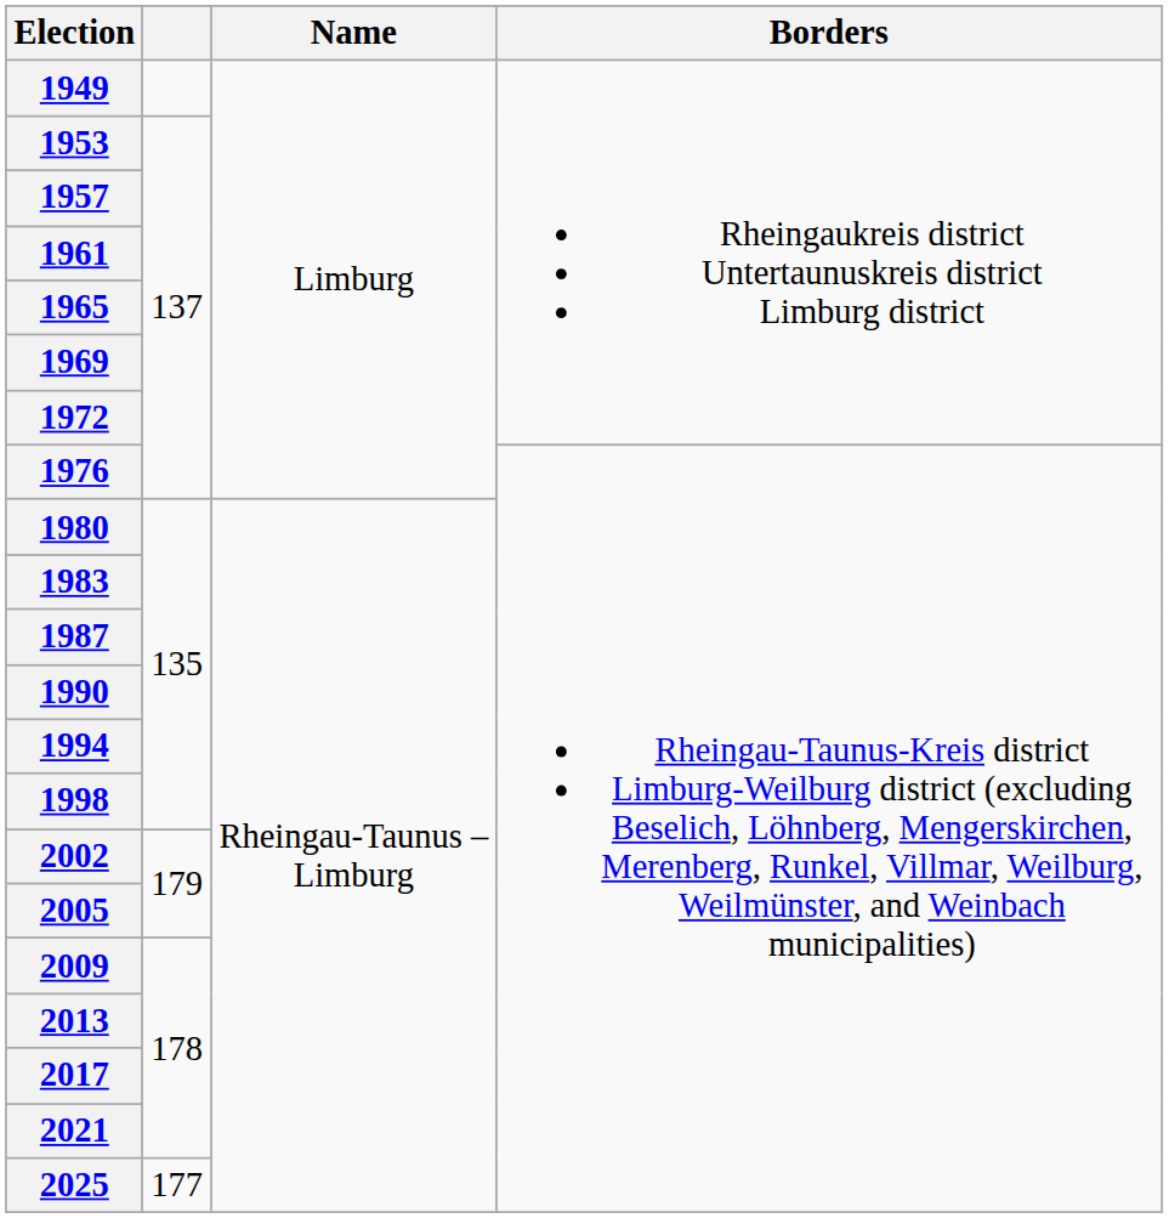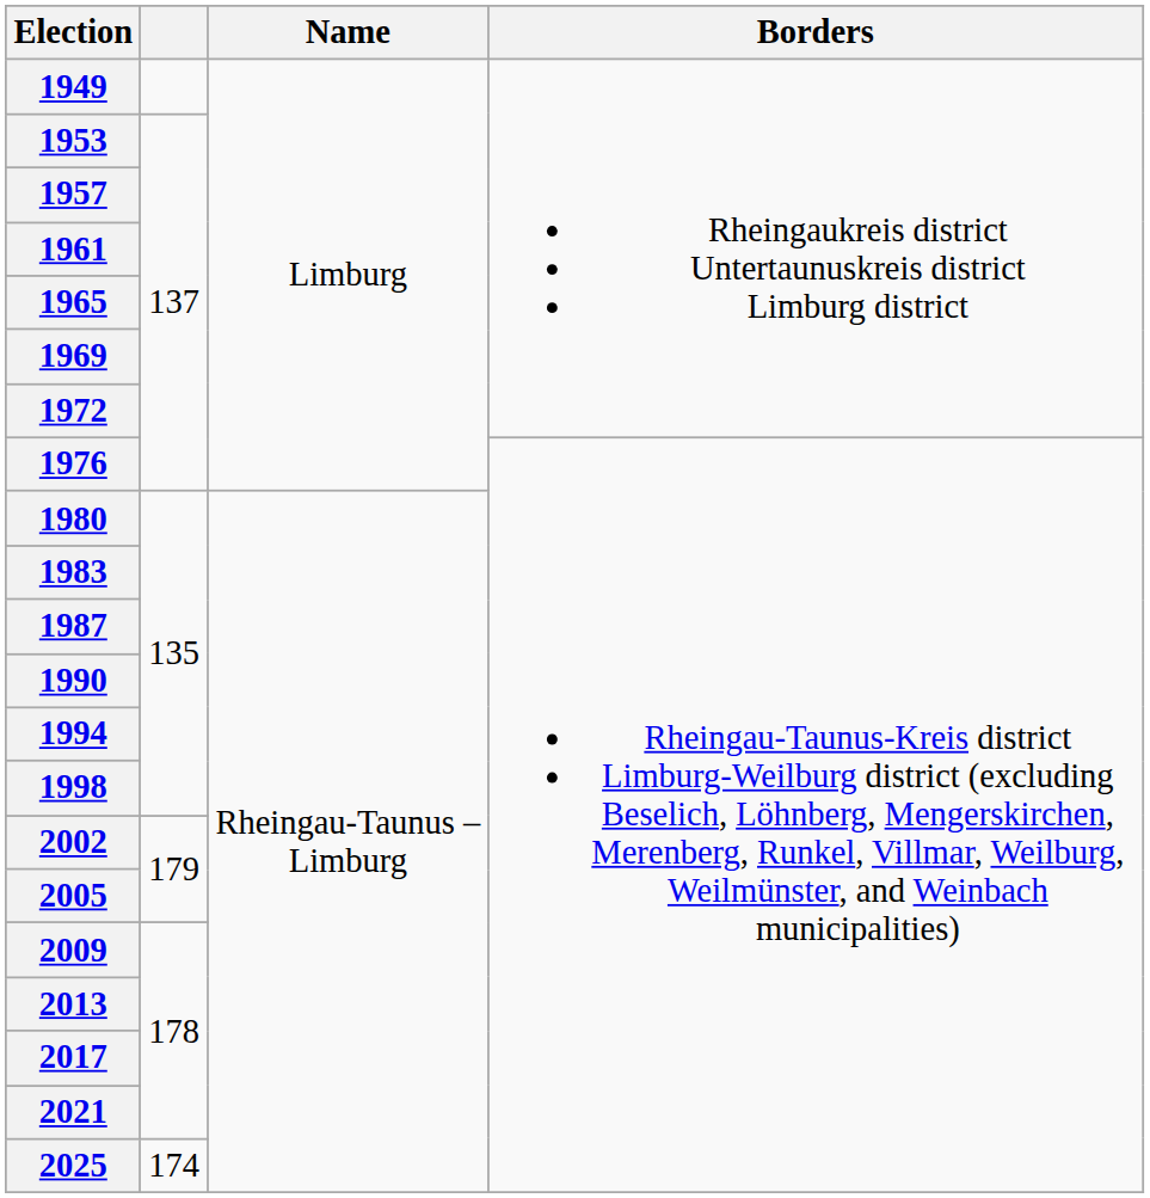 <table class=wikitable style="text-align:center">
 <tr>
 <th>Election</th>
 <th></th>
 <th width=125px>Name</th>
 <th width=300px>Borders</th>
 </tr>
 <tr>
 <th><a href='#'>1949</a></th>
 <td></td>
 <td rowspan=8>Limburg</td>
 <td rowspan=7><br><ul><li>Rheingaukreis district</li><li>Untertaunuskreis district</li><li>Limburg district</li></ul></td>
 </tr>
 <tr>
 <th><a href='#'>1953</a></th>
 <td rowspan=7>137</td>
 </tr>
 <tr>
 <th><a href='#'>1957</a></th>
 </tr>
 <tr>
 <th><a href='#'>1961</a></th>
 </tr>
 <tr>
 <th><a href='#'>1965</a></th>
 </tr>
 <tr>
 <th><a href='#'>1969</a></th>
 </tr>
 <tr>
 <th><a href='#'>1972</a></th>
 </tr>
 <tr>
 <th><a href='#'>1976</a></th>
 <td rowspan=14><br><ul><li><a href='#'>Rheingau-Taunus-Kreis</a> district</li><li><a href='#'>Limburg-Weilburg</a> district (excluding <a href='#'>Beselich</a>, <a href='#'>Löhnberg</a>, <a href='#'>Mengerskirchen</a>, <a href='#'>Merenberg</a>, <a href='#'>Runkel</a>, <a href='#'>Villmar</a>, <a href='#'>Weilburg</a>, <a href='#'>Weilmünster</a>, and <a href='#'>Weinbach</a> municipalities)</li></ul></td>
 </tr>
 <tr>
 <th><a href='#'>1980</a></th>
 <td rowspan=6>135</td>
 <td rowspan=13>Rheingau-Taunus – Limburg</td>
 </tr>
 <tr>
 <th><a href='#'>1983</a></th>
 </tr>
 <tr>
 <th><a href='#'>1987</a></th>
 </tr>
 <tr>
 <th><a href='#'>1990</a></th>
 </tr>
 <tr>
 <th><a href='#'>1994</a></th>
 </tr>
 <tr>
 <th><a href='#'>1998</a></th>
 </tr>
 <tr>
 <th><a href='#'>2002</a></th>
 <td rowspan=2>179</td>
 </tr>
 <tr>
 <th><a href='#'>2005</a></th>
 </tr>
 <tr>
 <th><a href='#'>2009</a></th>
 <td rowspan=4>178</td>
 </tr>
 <tr>
 <th><a href='#'>2013</a></th>
 </tr>
 <tr>
 <th><a href='#'>2017</a></th>
 </tr>
 <tr>
 <th><a href='#'>2021</a></th>
 </tr>
 <tr>
 <th><a href='#'>2025</a></th>
-<td>177</td>
+<td>174</td>
 </tr>
 </table>
